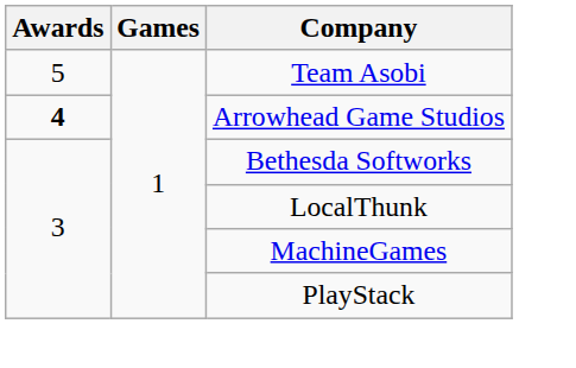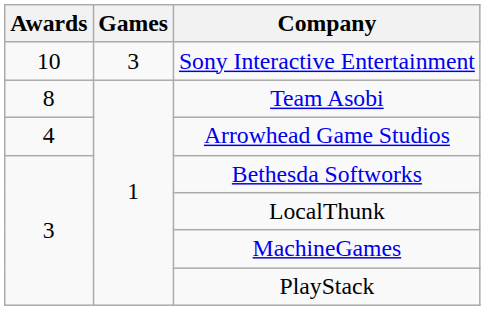 <table class="wikitable floatright" rowspan="2" style="text-align:center;" background: #f6e39c;>
 <tr>
 <th scope="col">Awards</th>
 <th scope="col">Games</th>
 <th scope="col">Company</th>
 </tr>
 <tr>
-<td>5</td>
+<td>10</td>
+<td>3</td>
+<td><a href='#'>Sony Interactive Entertainment</a></td>
+</tr>
+<tr>
+<td>8</td>
 <td rowspan=6>1</td>
 <td><a href='#'>Team Asobi</a></td>
 </tr>
 <tr>
-<td><strong>4</strong></td>
+<td>4</td>
 <td><a href='#'>Arrowhead Game Studios</a></td>
 </tr>
 <tr>
 <td rowspan="4">3</td>
 <td><a href='#'>Bethesda Softworks</a></td>
 </tr>
 <tr>
 <td>LocalThunk</td>
 </tr>
 <tr>
 <td><a href='#'>MachineGames</a></td>
 </tr>
 <tr>
 <td>PlayStack</td>
 </tr>
 </table>
